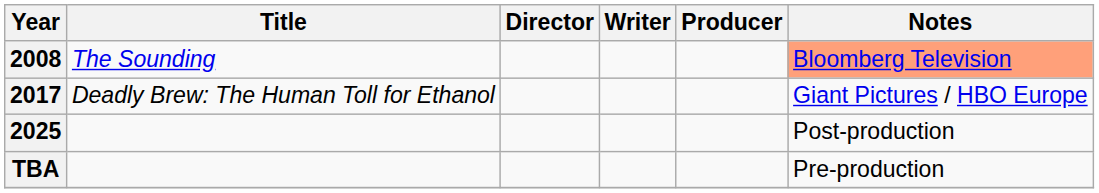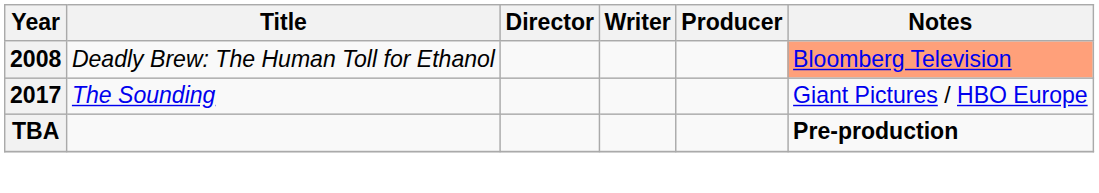 <table class="wikitable plainrowheaders" style="margin-right: 0;">
 <tr>
 <th scope="col">Year</th>
 <th scope="col">Title</th>
 <th scope="col">Director</th>
 <th scope="col">Writer</th>
 <th scope="col">Producer</th>
 <th scope="col">Notes</th>
 </tr>
 <tr>
 <th scope="row">2008</th>
-<td><em><a href='#'>The Sounding</a></em></td>
+<td><em>Deadly Brew: The Human Toll for Ethanol</em></td>
 <td></td>
 <td></td>
 <td></td>
 <td style="background: lightsalmon;"><a href='#'>Bloomberg Television</a></td>
 </tr>
 <tr>
 <th scope="row">2017</th>
-<td><em>Deadly Brew: The Human Toll for Ethanol</em></td>
+<td><em><a href='#'>The Sounding</a></em></td>
 <td></td>
 <td></td>
 <td></td>
 <td><a href='#'>Giant Pictures</a> / <a href='#'>HBO Europe</a></td>
-</tr>
-<tr>
-<th scope="row">2025</th>
-<td></td>
-<td></td>
-<td></td>
-<td></td>
-<td>Post-production</td>
 </tr>
 <tr>
 <th scope="row">TBA</th>
 <td></td>
 <td></td>
 <td></td>
 <td></td>
-<td>Pre-production</td>
+<td><strong>Pre-production</strong></td>
 </tr>
 <tr>
 </tr>
 </table>
